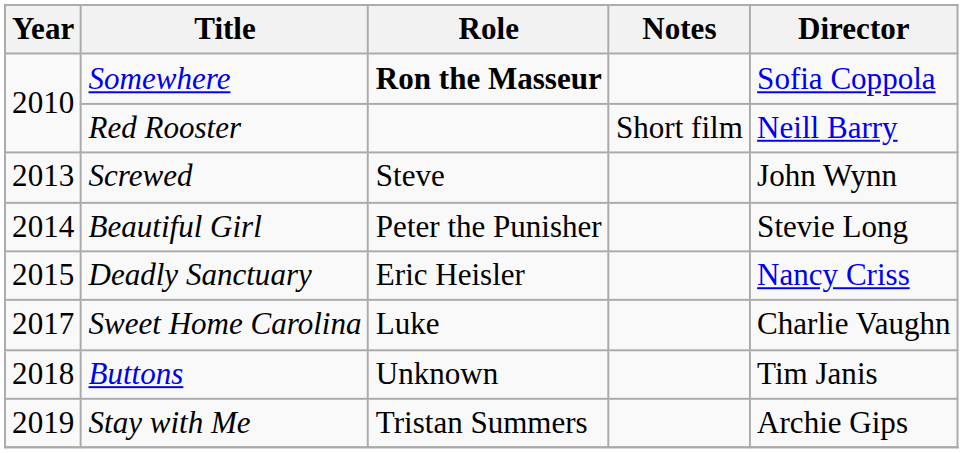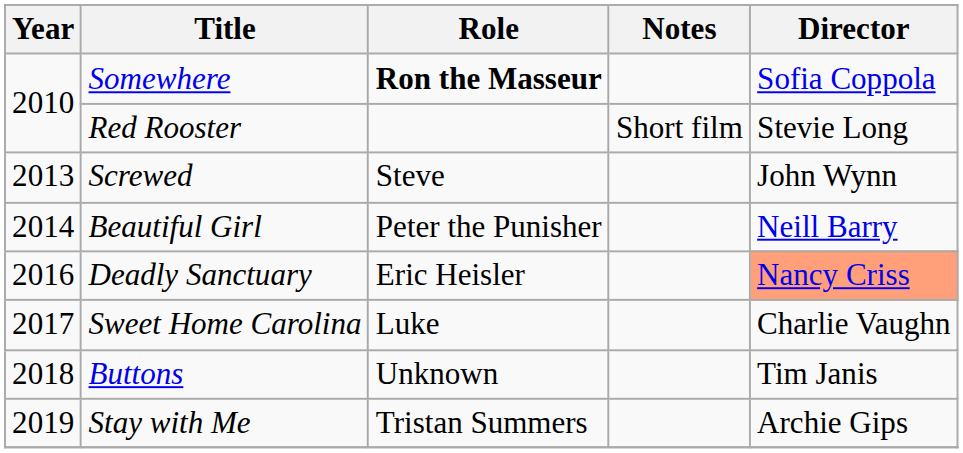 <table class="wikitable sortable">
 <tr>
 <th>Year</th>
 <th>Title</th>
 <th>Role</th>
 <th class="unsortable">Notes</th>
 <th class="unsortable">Director</th>
 </tr>
 <tr>
 <td rowspan="2">2010</td>
 <td><em><a href='#'>Somewhere</a></em></td>
 <td><strong>Ron the Masseur</strong></td>
 <td></td>
 <td><a href='#'>Sofia Coppola</a></td>
 </tr>
 <tr>
 <td><em>Red Rooster</em></td>
 <td></td>
 <td>Short film</td>
-<td><a href='#'>Neill Barry</a></td>
+<td>Stevie Long</td>
 </tr>
 <tr>
 <td>2013</td>
 <td><em>Screwed</em></td>
 <td>Steve</td>
 <td></td>
 <td>John Wynn</td>
 </tr>
 <tr>
 <td>2014</td>
 <td><em>Beautiful Girl</em></td>
 <td>Peter the Punisher</td>
 <td></td>
-<td>Stevie Long</td>
+<td><a href='#'>Neill Barry</a></td>
 </tr>
 <tr>
-<td>2015</td>
+<td>2016</td>
 <td><em>Deadly Sanctuary</em></td>
 <td>Eric Heisler</td>
 <td></td>
-<td><a href='#'>Nancy Criss</a></td>
+<td style="background: lightsalmon;"><a href='#'>Nancy Criss</a></td>
 </tr>
 <tr>
 <td>2017</td>
 <td><em>Sweet Home Carolina</em></td>
 <td>Luke</td>
 <td></td>
 <td>Charlie Vaughn</td>
 </tr>
 <tr>
 <td>2018</td>
 <td><em><a href='#'>Buttons</a></em></td>
 <td>Unknown</td>
 <td></td>
 <td>Tim Janis</td>
 </tr>
 <tr>
 <td>2019</td>
 <td><em>Stay with Me</em></td>
 <td>Tristan Summers</td>
 <td></td>
 <td>Archie Gips</td>
 </tr>
 <tr>
 </tr>
 </table>
